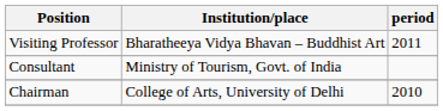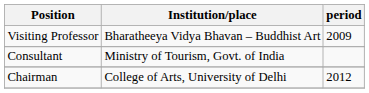 <table class="wikitable" border="1" style="font-size: 90%;">
 <tr>
 <th>Position</th>
 <th>Institution/place</th>
 <th>period</th>
 </tr>
 <tr>
 <td>Visiting Professor</td>
 <td>Bharatheeya Vidya Bhavan – Buddhist Art</td>
-<td>2011</td>
+<td>2009</td>
 </tr>
 <tr style="background:#efefef;">
 </tr>
 <tr>
 <td>Consultant</td>
 <td>Ministry of Tourism, Govt. of India</td>
 <td></td>
 </tr>
 <tr style="background:#efefef;">
 </tr>
 <tr>
 <td>Chairman</td>
 <td>College of Arts, University of Delhi</td>
-<td>2010</td>
+<td>2012</td>
 </tr>
 <tr style="background:#efefef;">
 </tr>
 </table>
